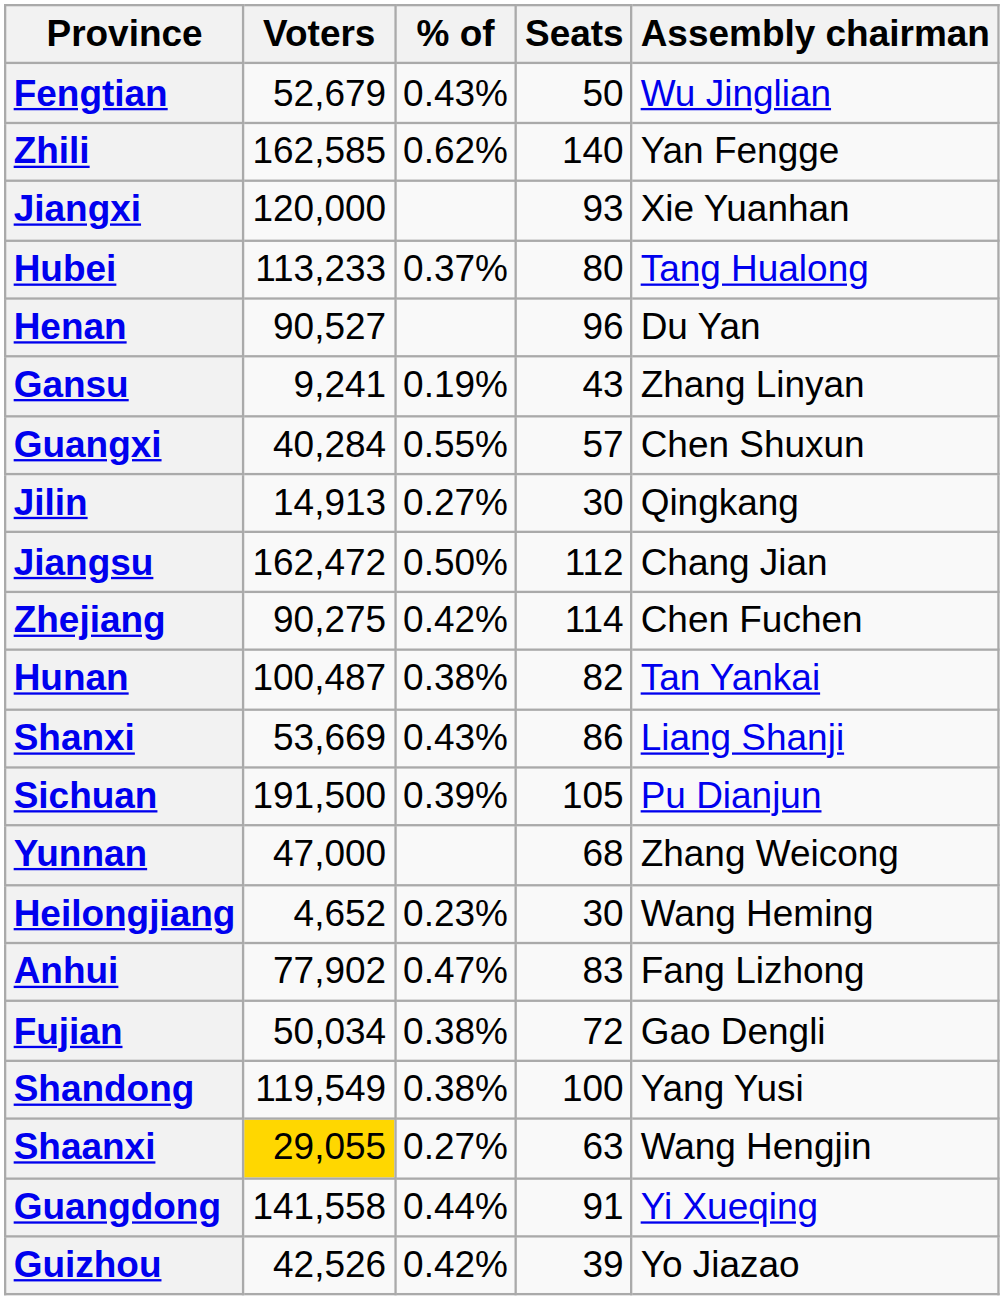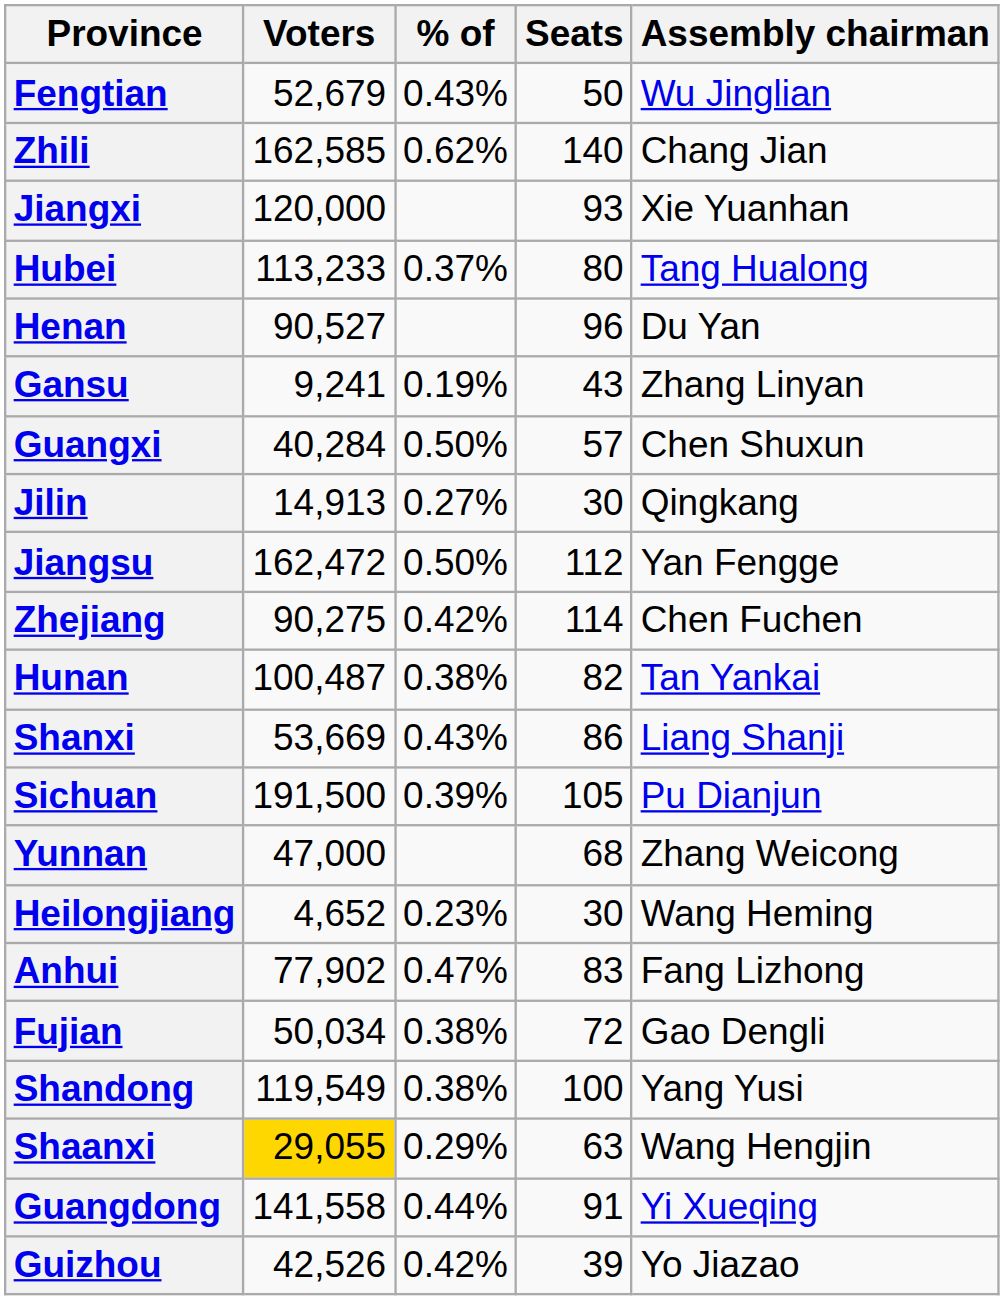 <table class="wikitable sortable mw-collapsible plainrowheaders" style="text-align:right">
 <tr>
 <th scope="col">Province</th>
 <th scope="col">Voters</th>
 <th scope="col">% of </th>
 <th scope="col">Seats</th>
 <th scope="col">Assembly chairman</th>
 </tr>
 <tr>
 <th scope="row" style="text-align:left"><a href='#'>Fengtian</a></th>
 <td>52,679</td>
 <td>0.43%</td>
 <td>50</td>
 <td style="text-align:left"><a href='#'>Wu Jinglian</a></td>
 </tr>
 <tr>
 <th scope="row" style="text-align:left"><a href='#'>Zhili</a></th>
 <td>162,585</td>
 <td>0.62%</td>
 <td>140</td>
-<td style="text-align:left">Yan Fengge</td>
+<td style="text-align:left">Chang Jian</td>
 </tr>
 <tr>
 <th scope="row" style="text-align:left"><a href='#'>Jiangxi</a></th>
 <td>120,000</td>
 <td></td>
 <td>93</td>
 <td style="text-align:left">Xie Yuanhan</td>
 </tr>
 <tr>
 <th scope="row" style="text-align:left"><a href='#'>Hubei</a></th>
 <td>113,233</td>
 <td>0.37%</td>
 <td>80</td>
 <td style="text-align:left"><a href='#'>Tang Hualong</a></td>
 </tr>
 <tr>
 <th scope="row" style="text-align:left"><a href='#'>Henan</a></th>
 <td>90,527</td>
 <td></td>
 <td>96</td>
 <td style="text-align:left">Du Yan</td>
 </tr>
 <tr>
 <th scope="row" style="text-align:left"><a href='#'>Gansu</a></th>
 <td>9,241</td>
 <td>0.19%</td>
 <td>43</td>
 <td style="text-align:left">Zhang Linyan</td>
 </tr>
 <tr>
 <th scope="row" style="text-align:left"><a href='#'>Guangxi</a></th>
 <td>40,284</td>
-<td>0.55%</td>
+<td>0.50%</td>
 <td>57</td>
 <td style="text-align:left">Chen Shuxun</td>
 </tr>
 <tr>
 <th scope="row" style="text-align:left"><a href='#'>Jilin</a></th>
 <td>14,913</td>
 <td>0.27%</td>
 <td>30</td>
 <td style="text-align:left">Qingkang</td>
 </tr>
 <tr>
 <th scope="row" style="text-align:left"><a href='#'>Jiangsu</a></th>
 <td>162,472</td>
 <td>0.50%</td>
 <td>112</td>
-<td style="text-align:left">Chang Jian</td>
+<td style="text-align:left">Yan Fengge</td>
 </tr>
 <tr>
 <th scope="row" style="text-align:left"><a href='#'>Zhejiang</a></th>
 <td>90,275</td>
 <td>0.42%</td>
 <td>114</td>
 <td style="text-align:left">Chen Fuchen</td>
 </tr>
 <tr>
 <th scope="row" style="text-align:left"><a href='#'>Hunan</a></th>
 <td>100,487</td>
 <td>0.38%</td>
 <td>82</td>
 <td style="text-align:left"><a href='#'>Tan Yankai</a></td>
 </tr>
 <tr>
 <th scope="row" style="text-align:left"><a href='#'>Shanxi</a></th>
 <td>53,669</td>
 <td>0.43%</td>
 <td>86</td>
 <td style="text-align:left"><a href='#'>Liang Shanji</a></td>
 </tr>
 <tr>
 <th scope="row" style="text-align:left"><a href='#'>Sichuan</a></th>
 <td>191,500</td>
 <td>0.39%</td>
 <td>105</td>
 <td style="text-align:left"><a href='#'>Pu Dianjun</a></td>
 </tr>
 <tr>
 <th scope="row" style="text-align:left"><a href='#'>Yunnan</a></th>
 <td>47,000</td>
 <td></td>
 <td>68</td>
 <td style="text-align:left">Zhang Weicong</td>
 </tr>
 <tr>
 <th scope="row" style="text-align:left"><a href='#'>Heilongjiang</a></th>
 <td>4,652</td>
 <td>0.23%</td>
 <td>30</td>
 <td style="text-align:left">Wang Heming</td>
 </tr>
 <tr>
 <th scope="row" style="text-align:left"><a href='#'>Anhui</a></th>
 <td>77,902</td>
 <td>0.47%</td>
 <td>83</td>
 <td style="text-align:left">Fang Lizhong</td>
 </tr>
 <tr>
 <th scope="row" style="text-align:left"><a href='#'>Fujian</a></th>
 <td>50,034</td>
 <td>0.38%</td>
 <td>72</td>
 <td style="text-align:left">Gao Dengli</td>
 </tr>
 <tr>
 <th scope="row" style="text-align:left"><a href='#'>Shandong</a></th>
 <td>119,549</td>
 <td>0.38%</td>
 <td>100</td>
 <td style="text-align:left">Yang Yusi</td>
 </tr>
 <tr>
 <th scope="row" style="text-align:left"><a href='#'>Shaanxi</a></th>
 <td style="background: gold;">29,055</td>
-<td>0.27%</td>
+<td>0.29%</td>
 <td>63</td>
 <td style="text-align:left">Wang Hengjin</td>
 </tr>
 <tr>
 <th scope="row" style="text-align:left"><a href='#'>Guangdong</a></th>
 <td>141,558</td>
 <td>0.44%</td>
 <td>91</td>
 <td style="text-align:left"><a href='#'>Yi Xueqing</a></td>
 </tr>
 <tr>
 <th scope="row" style="text-align:left"><a href='#'>Guizhou</a></th>
 <td>42,526</td>
 <td>0.42%</td>
 <td>39</td>
 <td style="text-align:left">Yo Jiazao</td>
 </tr>
 </table>
